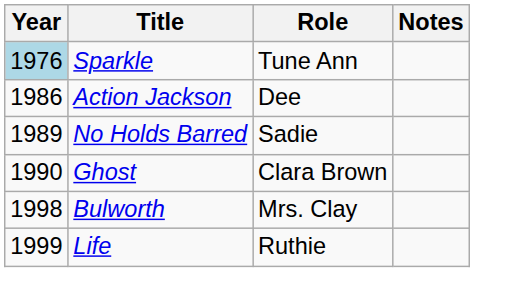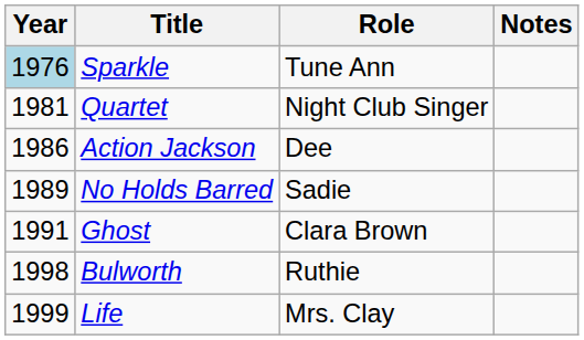 <table class="wikitable">
 <tr>
 <th>Year</th>
 <th>Title</th>
 <th>Role</th>
 <th>Notes</th>
 </tr>
 <tr>
 <td style="background: lightblue;">1976</td>
 <td><em><a href='#'>Sparkle</a></em></td>
 <td>Tune Ann</td>
+<td></td>
+</tr>
+<tr>
+<td>1981</td>
+<td><em><a href='#'>Quartet</a></em></td>
+<td>Night Club Singer</td>
 <td></td>
 </tr>
 <tr>
 <td>1986</td>
 <td><em><a href='#'>Action Jackson</a></em></td>
 <td>Dee</td>
 <td></td>
 </tr>
 <tr>
 <td>1989</td>
 <td><em><a href='#'>No Holds Barred</a></em></td>
 <td>Sadie</td>
 <td></td>
 </tr>
 <tr>
-<td>1990</td>
+<td>1991</td>
 <td><em><a href='#'>Ghost</a></em></td>
 <td>Clara Brown</td>
 <td></td>
 </tr>
 <tr>
 <td>1998</td>
 <td><em><a href='#'>Bulworth</a></em></td>
-<td>Mrs. Clay</td>
+<td>Ruthie</td>
 <td></td>
 </tr>
 <tr>
 <td>1999</td>
 <td><em><a href='#'>Life</a></em></td>
-<td>Ruthie</td>
+<td>Mrs. Clay</td>
 <td></td>
 </tr>
 </table>
